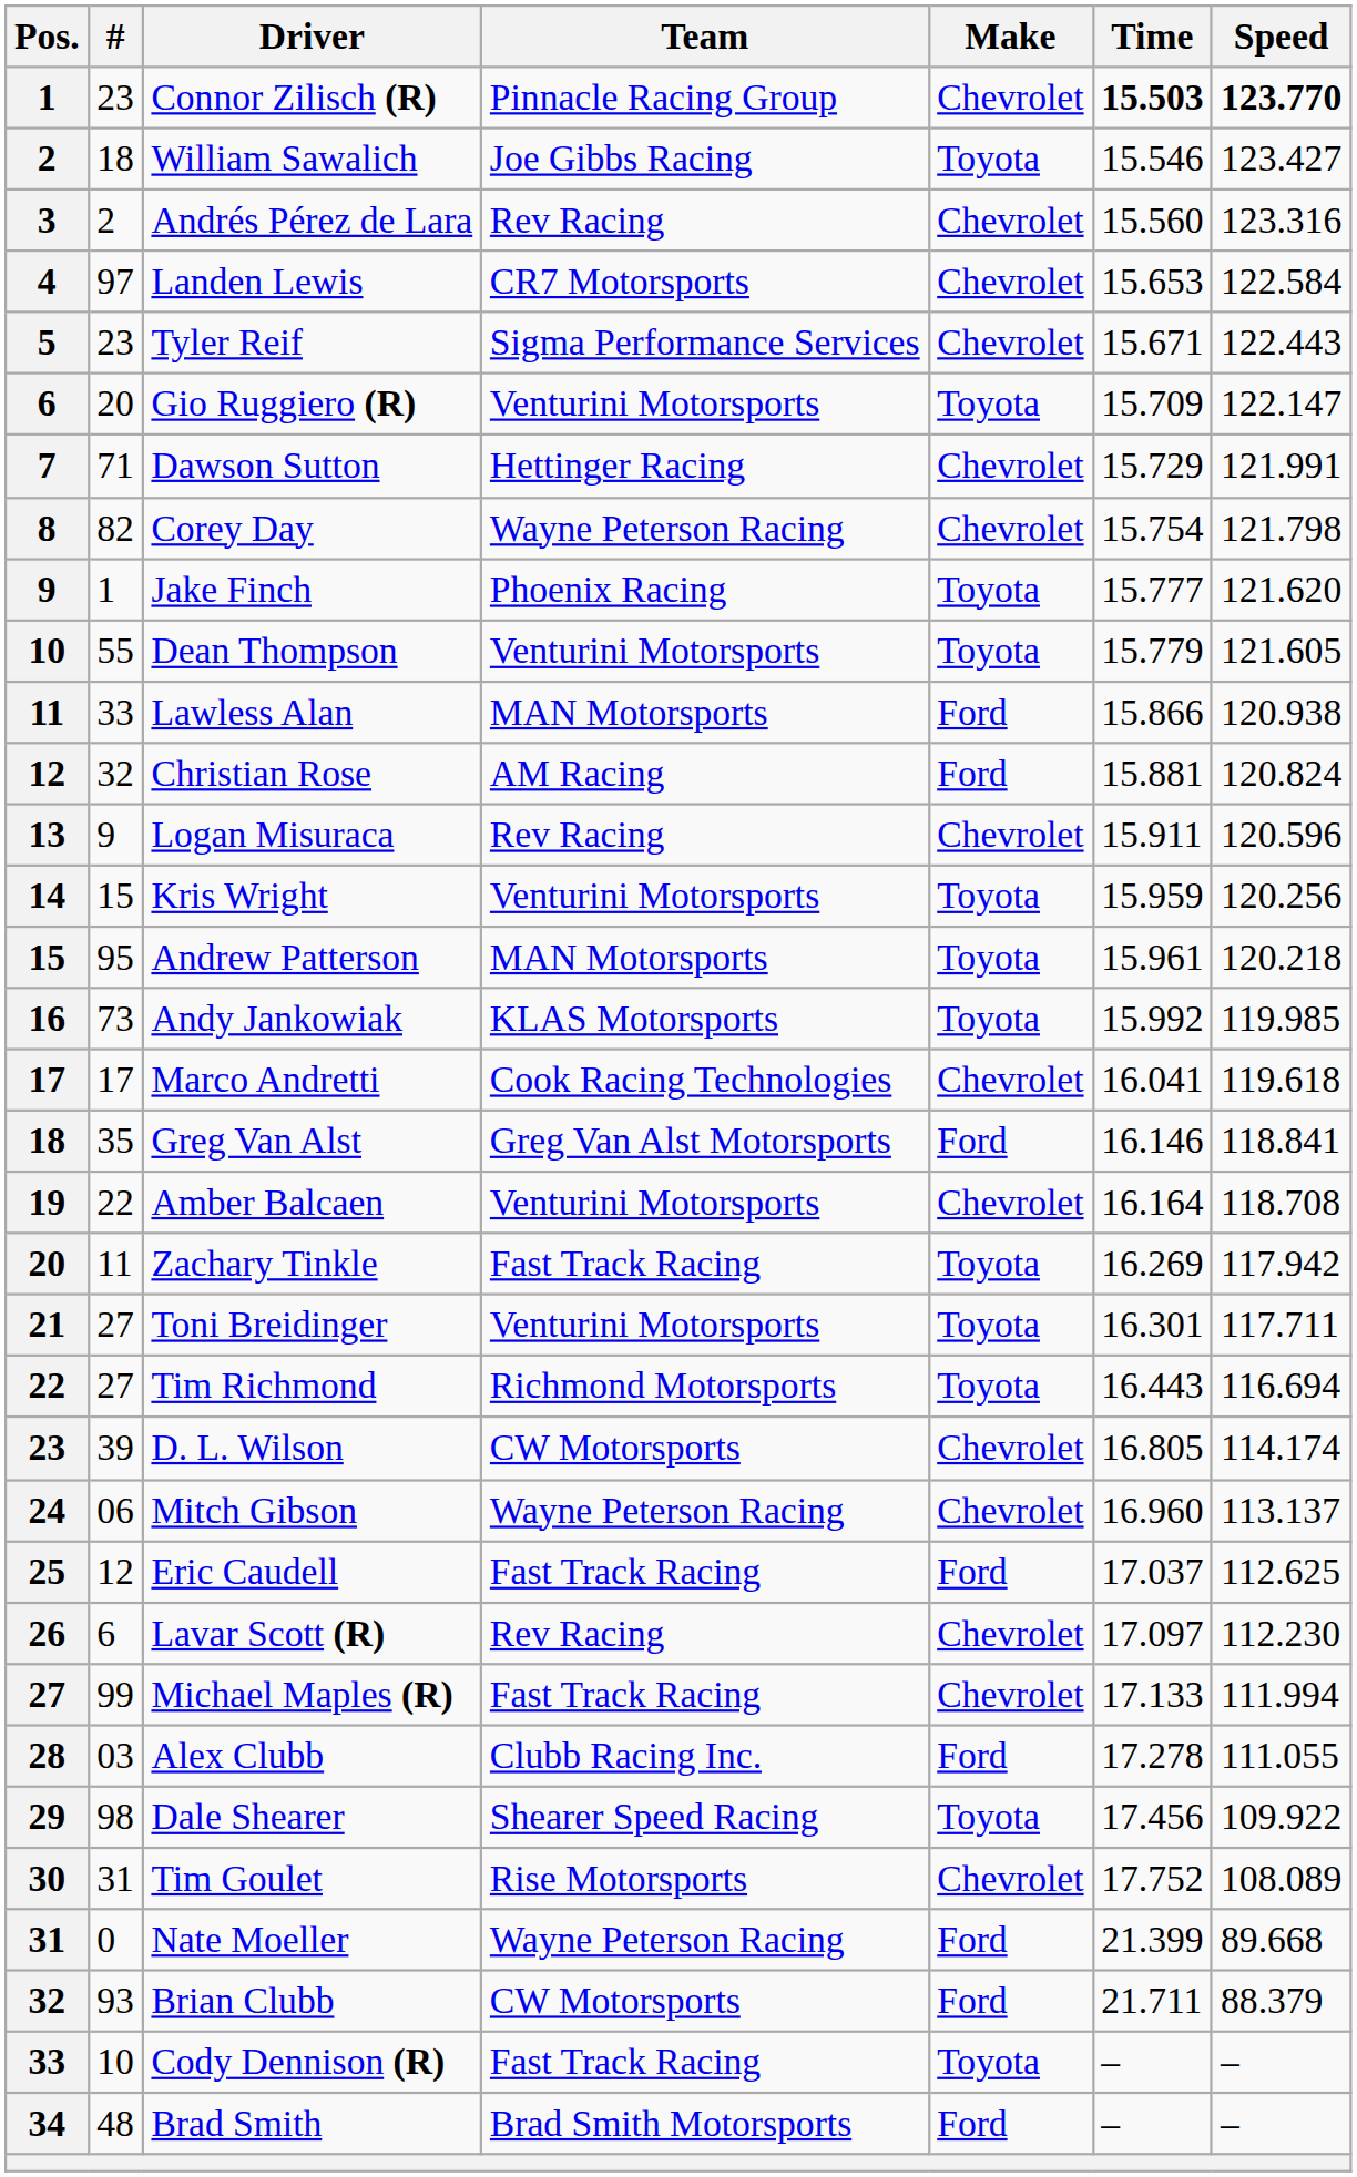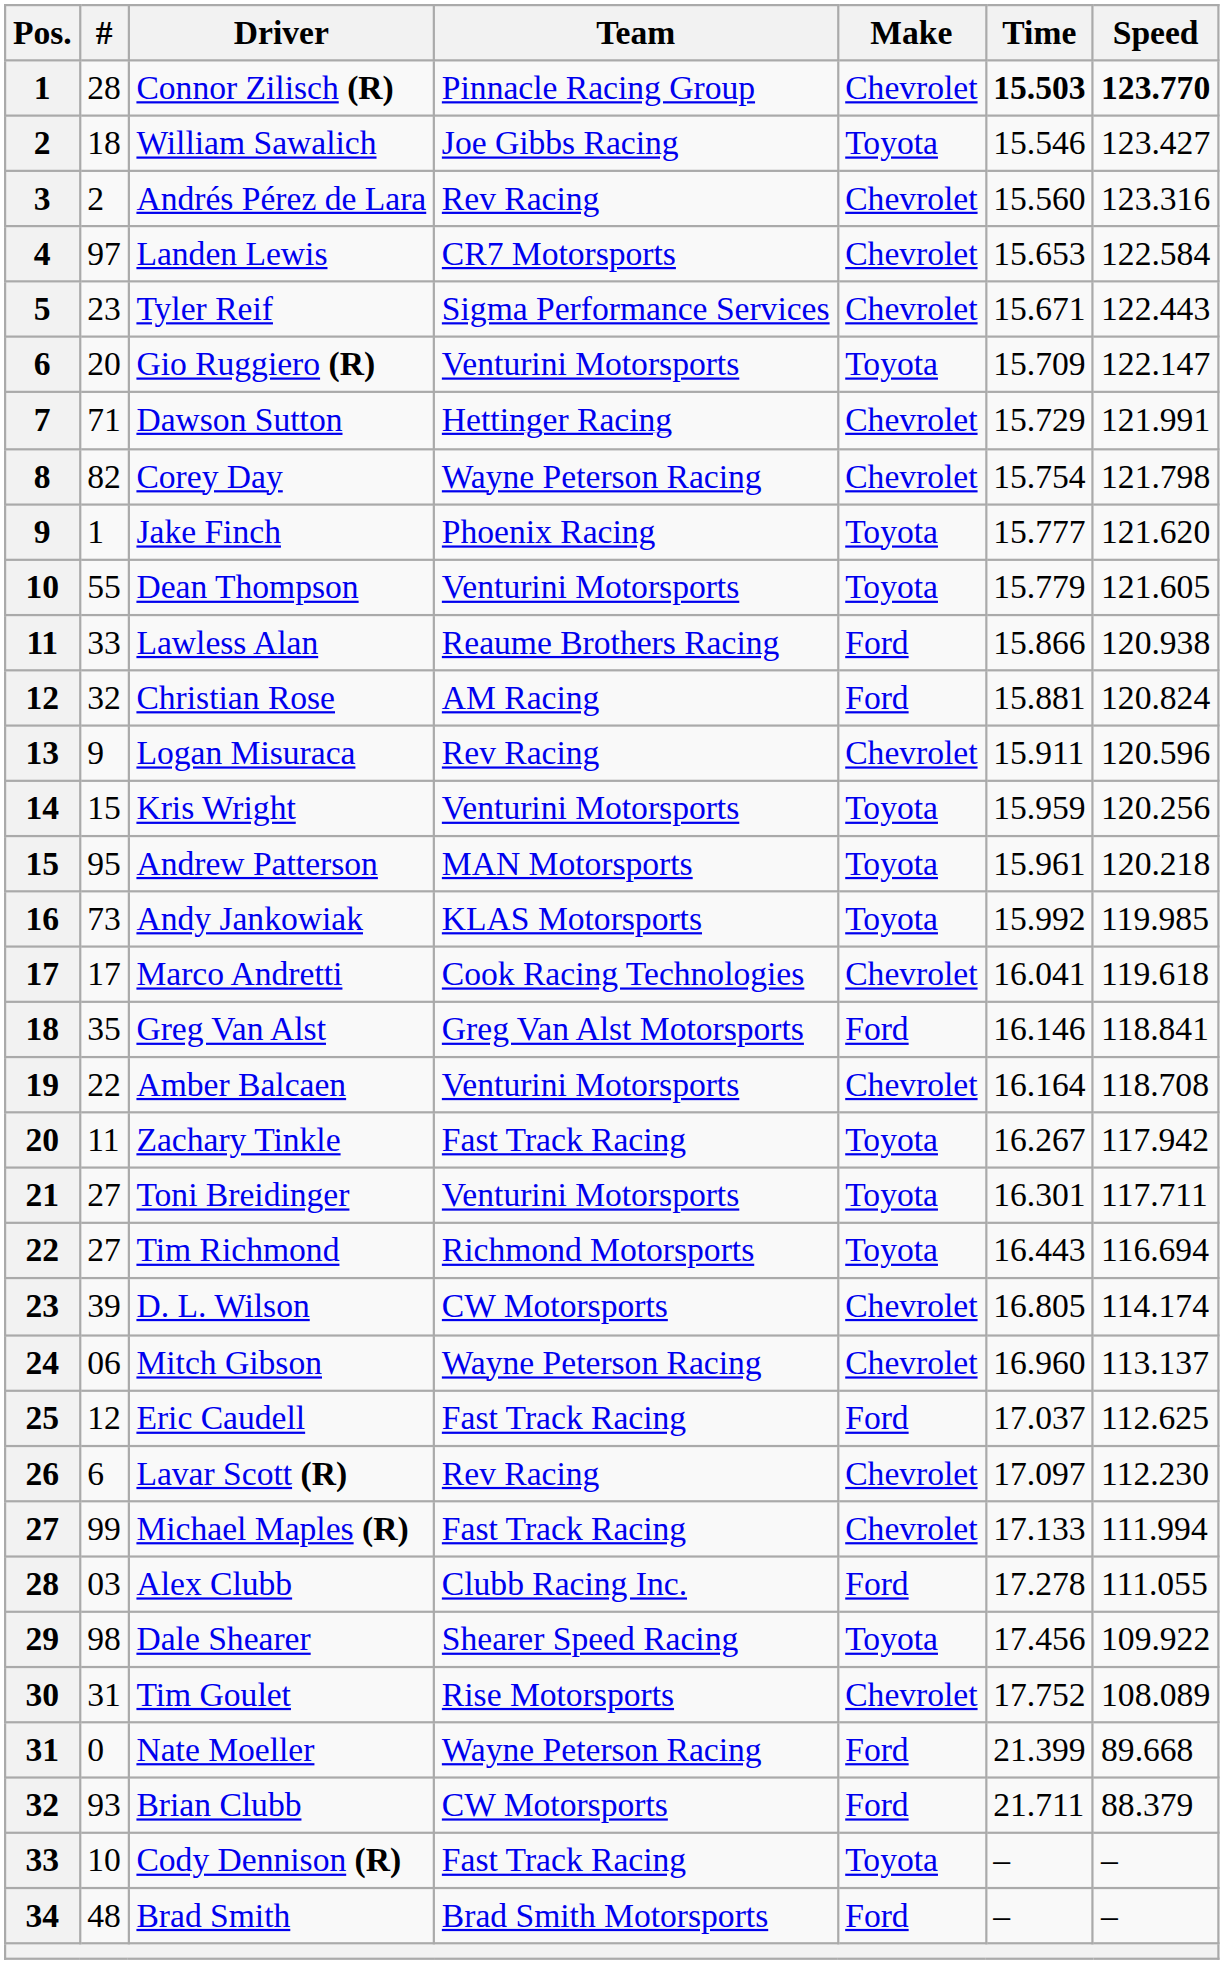 <table class="wikitable" style="font-size:95%">
 <tr>
 <th>Pos.</th>
 <th>#</th>
 <th>Driver</th>
 <th>Team</th>
 <th>Make</th>
 <th>Time</th>
 <th>Speed</th>
 </tr>
 <tr>
 <th>1</th>
-<td>23</td>
+<td>28</td>
 <td><a href='#'>Connor Zilisch</a> <strong>(R)</strong></td>
 <td><a href='#'>Pinnacle Racing Group</a></td>
 <td><a href='#'>Chevrolet</a></td>
 <td><strong>15.503</strong></td>
 <td><strong>123.770</strong></td>
 </tr>
 <tr>
 <th>2</th>
 <td>18</td>
 <td><a href='#'>William Sawalich</a></td>
 <td><a href='#'>Joe Gibbs Racing</a></td>
 <td><a href='#'>Toyota</a></td>
 <td>15.546</td>
 <td>123.427</td>
 </tr>
 <tr>
 <th>3</th>
 <td>2</td>
 <td><a href='#'>Andrés Pérez de Lara</a></td>
 <td><a href='#'>Rev Racing</a></td>
 <td><a href='#'>Chevrolet</a></td>
 <td>15.560</td>
 <td>123.316</td>
 </tr>
 <tr>
 <th>4</th>
 <td>97</td>
 <td><a href='#'>Landen Lewis</a></td>
 <td><a href='#'>CR7 Motorsports</a></td>
 <td><a href='#'>Chevrolet</a></td>
 <td>15.653</td>
 <td>122.584</td>
 </tr>
 <tr>
 <th>5</th>
 <td>23</td>
 <td><a href='#'>Tyler Reif</a></td>
 <td><a href='#'>Sigma Performance Services</a></td>
 <td><a href='#'>Chevrolet</a></td>
 <td>15.671</td>
 <td>122.443</td>
 </tr>
 <tr>
 <th>6</th>
 <td>20</td>
 <td><a href='#'>Gio Ruggiero</a> <strong>(R)</strong></td>
 <td><a href='#'>Venturini Motorsports</a></td>
 <td><a href='#'>Toyota</a></td>
 <td>15.709</td>
 <td>122.147</td>
 </tr>
 <tr>
 <th>7</th>
 <td>71</td>
 <td><a href='#'>Dawson Sutton</a></td>
 <td><a href='#'>Hettinger Racing</a></td>
 <td><a href='#'>Chevrolet</a></td>
 <td>15.729</td>
 <td>121.991</td>
 </tr>
 <tr>
 <th>8</th>
 <td>82</td>
 <td><a href='#'>Corey Day</a></td>
 <td><a href='#'>Wayne Peterson Racing</a></td>
 <td><a href='#'>Chevrolet</a></td>
 <td>15.754</td>
 <td>121.798</td>
 </tr>
 <tr>
 <th>9</th>
 <td>1</td>
 <td><a href='#'>Jake Finch</a></td>
 <td><a href='#'>Phoenix Racing</a></td>
 <td><a href='#'>Toyota</a></td>
 <td>15.777</td>
 <td>121.620</td>
 </tr>
 <tr>
 <th>10</th>
 <td>55</td>
 <td><a href='#'>Dean Thompson</a></td>
 <td><a href='#'>Venturini Motorsports</a></td>
 <td><a href='#'>Toyota</a></td>
 <td>15.779</td>
 <td>121.605</td>
 </tr>
 <tr>
 <th>11</th>
 <td>33</td>
 <td><a href='#'>Lawless Alan</a></td>
-<td><a href='#'>MAN Motorsports</a></td>
+<td><a href='#'>Reaume Brothers Racing</a></td>
 <td><a href='#'>Ford</a></td>
 <td>15.866</td>
 <td>120.938</td>
 </tr>
 <tr>
 <th>12</th>
 <td>32</td>
 <td><a href='#'>Christian Rose</a></td>
 <td><a href='#'>AM Racing</a></td>
 <td><a href='#'>Ford</a></td>
 <td>15.881</td>
 <td>120.824</td>
 </tr>
 <tr>
 <th>13</th>
 <td>9</td>
 <td><a href='#'>Logan Misuraca</a></td>
 <td><a href='#'>Rev Racing</a></td>
 <td><a href='#'>Chevrolet</a></td>
 <td>15.911</td>
 <td>120.596</td>
 </tr>
 <tr>
 <th>14</th>
 <td>15</td>
 <td><a href='#'>Kris Wright</a></td>
 <td><a href='#'>Venturini Motorsports</a></td>
 <td><a href='#'>Toyota</a></td>
 <td>15.959</td>
 <td>120.256</td>
 </tr>
 <tr>
 <th>15</th>
 <td>95</td>
 <td><a href='#'>Andrew Patterson</a></td>
 <td><a href='#'>MAN Motorsports</a></td>
 <td><a href='#'>Toyota</a></td>
 <td>15.961</td>
 <td>120.218</td>
 </tr>
 <tr>
 <th>16</th>
 <td>73</td>
 <td><a href='#'>Andy Jankowiak</a></td>
 <td><a href='#'>KLAS Motorsports</a></td>
 <td><a href='#'>Toyota</a></td>
 <td>15.992</td>
 <td>119.985</td>
 </tr>
 <tr>
 <th>17</th>
 <td>17</td>
 <td><a href='#'>Marco Andretti</a></td>
 <td><a href='#'>Cook Racing Technologies</a></td>
 <td><a href='#'>Chevrolet</a></td>
 <td>16.041</td>
 <td>119.618</td>
 </tr>
 <tr>
 <th>18</th>
 <td>35</td>
 <td><a href='#'>Greg Van Alst</a></td>
 <td><a href='#'>Greg Van Alst Motorsports</a></td>
 <td><a href='#'>Ford</a></td>
 <td>16.146</td>
 <td>118.841</td>
 </tr>
 <tr>
 <th>19</th>
 <td>22</td>
 <td><a href='#'>Amber Balcaen</a></td>
 <td><a href='#'>Venturini Motorsports</a></td>
 <td><a href='#'>Chevrolet</a></td>
 <td>16.164</td>
 <td>118.708</td>
 </tr>
 <tr>
 <th>20</th>
 <td>11</td>
 <td><a href='#'>Zachary Tinkle</a></td>
 <td><a href='#'>Fast Track Racing</a></td>
 <td><a href='#'>Toyota</a></td>
-<td>16.269</td>
+<td>16.267</td>
 <td>117.942</td>
 </tr>
 <tr>
 <th>21</th>
 <td>27</td>
 <td><a href='#'>Toni Breidinger</a></td>
 <td><a href='#'>Venturini Motorsports</a></td>
 <td><a href='#'>Toyota</a></td>
 <td>16.301</td>
 <td>117.711</td>
 </tr>
 <tr>
 <th>22</th>
 <td>27</td>
 <td><a href='#'>Tim Richmond</a></td>
 <td><a href='#'>Richmond Motorsports</a></td>
 <td><a href='#'>Toyota</a></td>
 <td>16.443</td>
 <td>116.694</td>
 </tr>
 <tr>
 <th>23</th>
 <td>39</td>
 <td><a href='#'>D. L. Wilson</a></td>
 <td><a href='#'>CW Motorsports</a></td>
 <td><a href='#'>Chevrolet</a></td>
 <td>16.805</td>
 <td>114.174</td>
 </tr>
 <tr>
 <th>24</th>
 <td>06</td>
 <td><a href='#'>Mitch Gibson</a></td>
 <td><a href='#'>Wayne Peterson Racing</a></td>
 <td><a href='#'>Chevrolet</a></td>
 <td>16.960</td>
 <td>113.137</td>
 </tr>
 <tr>
 <th>25</th>
 <td>12</td>
 <td><a href='#'>Eric Caudell</a></td>
 <td><a href='#'>Fast Track Racing</a></td>
 <td><a href='#'>Ford</a></td>
 <td>17.037</td>
 <td>112.625</td>
 </tr>
 <tr>
 <th>26</th>
 <td>6</td>
 <td><a href='#'>Lavar Scott</a> <strong>(R)</strong></td>
 <td><a href='#'>Rev Racing</a></td>
 <td><a href='#'>Chevrolet</a></td>
 <td>17.097</td>
 <td>112.230</td>
 </tr>
 <tr>
 <th>27</th>
 <td>99</td>
 <td><a href='#'>Michael Maples</a> <strong>(R)</strong></td>
 <td><a href='#'>Fast Track Racing</a></td>
 <td><a href='#'>Chevrolet</a></td>
 <td>17.133</td>
 <td>111.994</td>
 </tr>
 <tr>
 <th>28</th>
 <td>03</td>
 <td><a href='#'>Alex Clubb</a></td>
 <td><a href='#'>Clubb Racing Inc.</a></td>
 <td><a href='#'>Ford</a></td>
 <td>17.278</td>
 <td>111.055</td>
 </tr>
 <tr>
 <th>29</th>
 <td>98</td>
 <td><a href='#'>Dale Shearer</a></td>
 <td><a href='#'>Shearer Speed Racing</a></td>
 <td><a href='#'>Toyota</a></td>
 <td>17.456</td>
 <td>109.922</td>
 </tr>
 <tr>
 <th>30</th>
 <td>31</td>
 <td><a href='#'>Tim Goulet</a></td>
 <td><a href='#'>Rise Motorsports</a></td>
 <td><a href='#'>Chevrolet</a></td>
 <td>17.752</td>
 <td>108.089</td>
 </tr>
 <tr>
 <th>31</th>
 <td>0</td>
 <td><a href='#'>Nate Moeller</a></td>
 <td><a href='#'>Wayne Peterson Racing</a></td>
 <td><a href='#'>Ford</a></td>
 <td>21.399</td>
 <td>89.668</td>
 </tr>
 <tr>
 <th>32</th>
 <td>93</td>
 <td><a href='#'>Brian Clubb</a></td>
 <td><a href='#'>CW Motorsports</a></td>
 <td><a href='#'>Ford</a></td>
 <td>21.711</td>
 <td>88.379</td>
 </tr>
 <tr>
 <th>33</th>
 <td>10</td>
 <td><a href='#'>Cody Dennison</a> <strong>(R)</strong></td>
 <td><a href='#'>Fast Track Racing</a></td>
 <td><a href='#'>Toyota</a></td>
 <td>–</td>
 <td>–</td>
 </tr>
 <tr>
 <th>34</th>
 <td>48</td>
 <td><a href='#'>Brad Smith</a></td>
 <td><a href='#'>Brad Smith Motorsports</a></td>
 <td><a href='#'>Ford</a></td>
 <td>–</td>
 <td>–</td>
 </tr>
 <tr>
 <th colspan="7"></th>
 </tr>
 </table>
